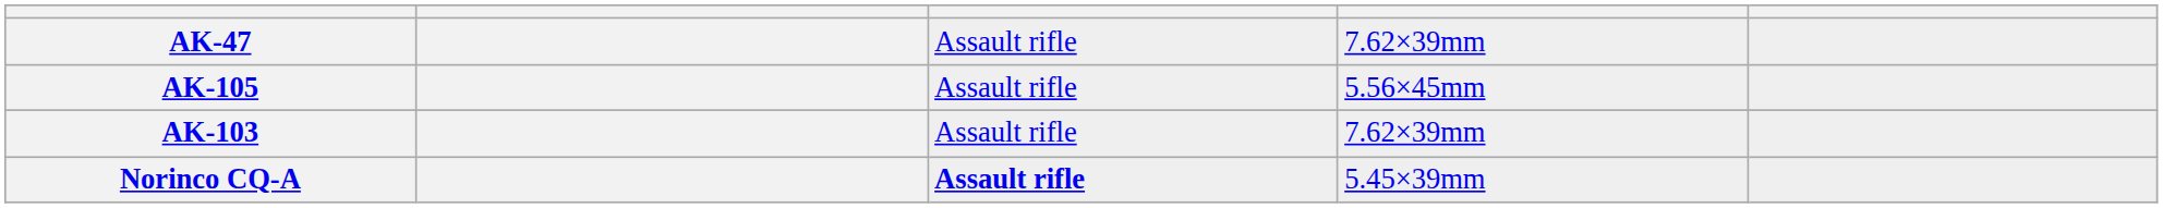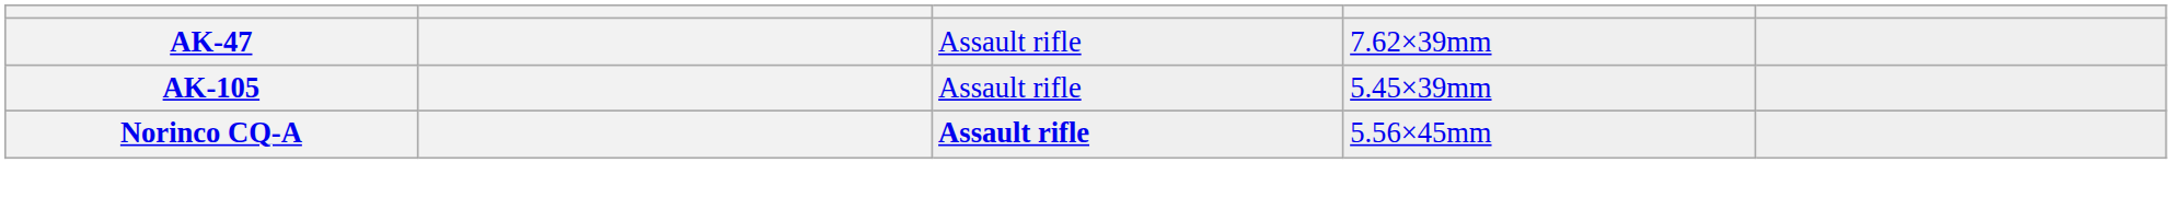 <table class="wikitable" style="width:60%;">
 <tr>
 <th style="width:12%;"></th>
 <th style="width:15%;"></th>
 <th style="width:12%;"></th>
 <th style="width:12%;"></th>
 <th style="width:12%;"></th>
 </tr>
 <tr style="background:#efefef; color:black">
 <th><a href='#'>AK-47</a></th>
 <th></th>
 <td><a href='#'>Assault rifle</a></td>
 <td><a href='#'>7.62×39mm</a></td>
 <td></td>
 </tr>
 <tr style="background:#efefef; color:black">
 <th><a href='#'>AK-105</a></th>
 <th></th>
 <td><a href='#'>Assault rifle</a></td>
-<td><a href='#'>5.56×45mm</a></td>
-<td></td>
-</tr>
-<tr style="background:#efefef; color:black">
-<th><a href='#'>AK-103</a></th>
-<th></th>
-<td><a href='#'>Assault rifle</a></td>
-<td><a href='#'>7.62×39mm</a></td>
+<td><a href='#'>5.45×39mm</a></td>
 <td></td>
 </tr>
 <tr style="background:#efefef; color:black">
 <th><a href='#'>Norinco CQ-A</a></th>
 <th></th>
 <td><strong><a href='#'>Assault rifle</a></strong></td>
-<td><a href='#'>5.45×39mm</a></td>
+<td><a href='#'>5.56×45mm</a></td>
 <td></td>
 </tr>
 </table>
